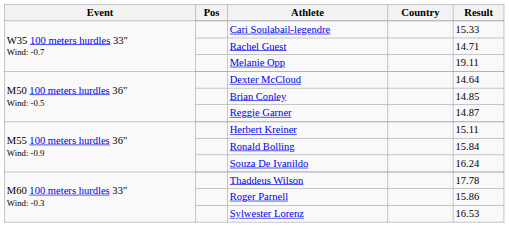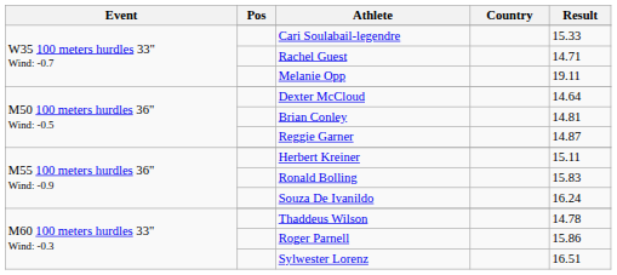 <table class="wikitable" style="width:60%;">
 <tr>
 <th>Event</th>
 <th>Pos</th>
 <th>Athlete</th>
 <th>Country</th>
 <th>Result</th>
 </tr>
 <tr>
 <td rowspan="4">W35 <a href='#'>100 meters hurdles</a> 33"<br><small>Wind: -0.7</small></td>
 </tr>
 <tr>
 <td align=center></td>
 <td align=left><a href='#'>Cari Soulabail-legendre</a></td>
 <td align=left></td>
 <td>15.33</td>
 </tr>
 <tr>
 <td align=center></td>
 <td align=left><a href='#'>Rachel Guest</a></td>
 <td align=left></td>
 <td>14.71</td>
 </tr>
 <tr>
 <td align=center></td>
 <td align=left><a href='#'>Melanie Opp</a></td>
 <td align=left></td>
 <td>19.11</td>
 </tr>
 <tr>
 <td rowspan="4">M50 <a href='#'>100 meters hurdles</a> 36"<br><small>Wind: -0.5</small></td>
 </tr>
 <tr>
 <td align=center></td>
 <td align=left><a href='#'>Dexter McCloud</a></td>
 <td align=left></td>
 <td>14.64</td>
 </tr>
 <tr>
 <td align=center></td>
 <td align=left><a href='#'>Brian Conley</a></td>
 <td align=left></td>
-<td>14.85</td>
+<td>14.81</td>
 </tr>
 <tr>
 <td align=center></td>
 <td align=left><a href='#'>Reggie Garner</a></td>
 <td align=left></td>
 <td>14.87</td>
 </tr>
 <tr>
 <td rowspan="4">M55 <a href='#'>100 meters hurdles</a> 36"<br><small>Wind: -0.9</small></td>
 </tr>
 <tr>
 <td align=center></td>
 <td align=left><a href='#'>Herbert Kreiner</a></td>
 <td align=left></td>
 <td>15.11</td>
 </tr>
 <tr>
 <td align=center></td>
 <td align=left><a href='#'>Ronald Bolling</a></td>
 <td align=left></td>
-<td>15.84</td>
+<td>15.83</td>
 </tr>
 <tr>
 <td align=center></td>
 <td align=left><a href='#'>Souza De Ivanildo</a></td>
 <td align=left></td>
 <td>16.24</td>
 </tr>
 <tr>
 <td rowspan="4">M60 <a href='#'>100 meters hurdles</a> 33"<br><small>Wind: -0.3</small></td>
 </tr>
 <tr>
 <td align=center></td>
 <td align=left><a href='#'>Thaddeus Wilson</a></td>
 <td align=left></td>
-<td>17.78</td>
+<td>14.78</td>
 </tr>
 <tr>
 <td align=center></td>
 <td align=left><a href='#'>Roger Parnell</a></td>
 <td align=left></td>
 <td>15.86</td>
 </tr>
 <tr>
 <td align=center></td>
 <td align=left><a href='#'>Sylwester Lorenz</a></td>
 <td align=left></td>
-<td>16.53</td>
+<td>16.51</td>
 </tr>
 </table>
